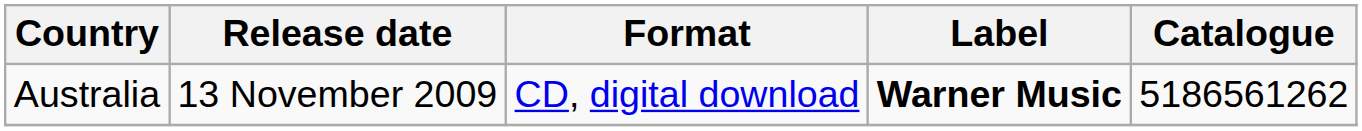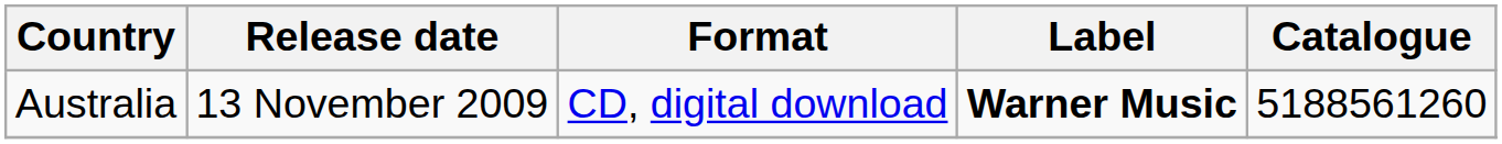 <table class="wikitable">
 <tr>
 <th>Country</th>
 <th>Release date</th>
 <th>Format</th>
 <th>Label</th>
 <th>Catalogue</th>
 </tr>
 <tr>
 <td>Australia</td>
 <td>13 November 2009</td>
 <td><a href='#'>CD</a>, <a href='#'>digital download</a></td>
 <td><strong>Warner Music</strong></td>
-<td>5186561262</td>
+<td>5188561260</td>
 </tr>
 <tr>
 </tr>
 </table>
